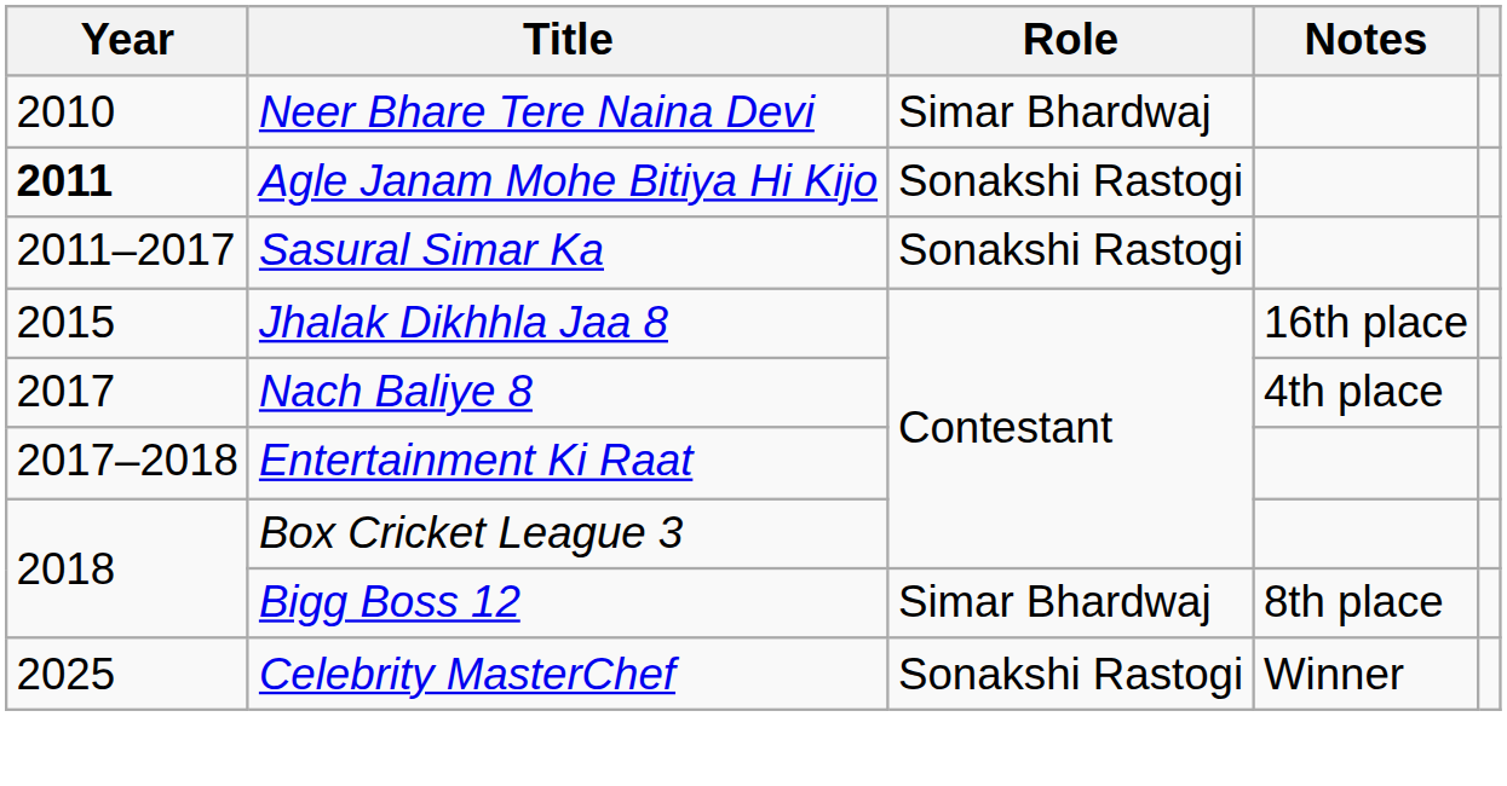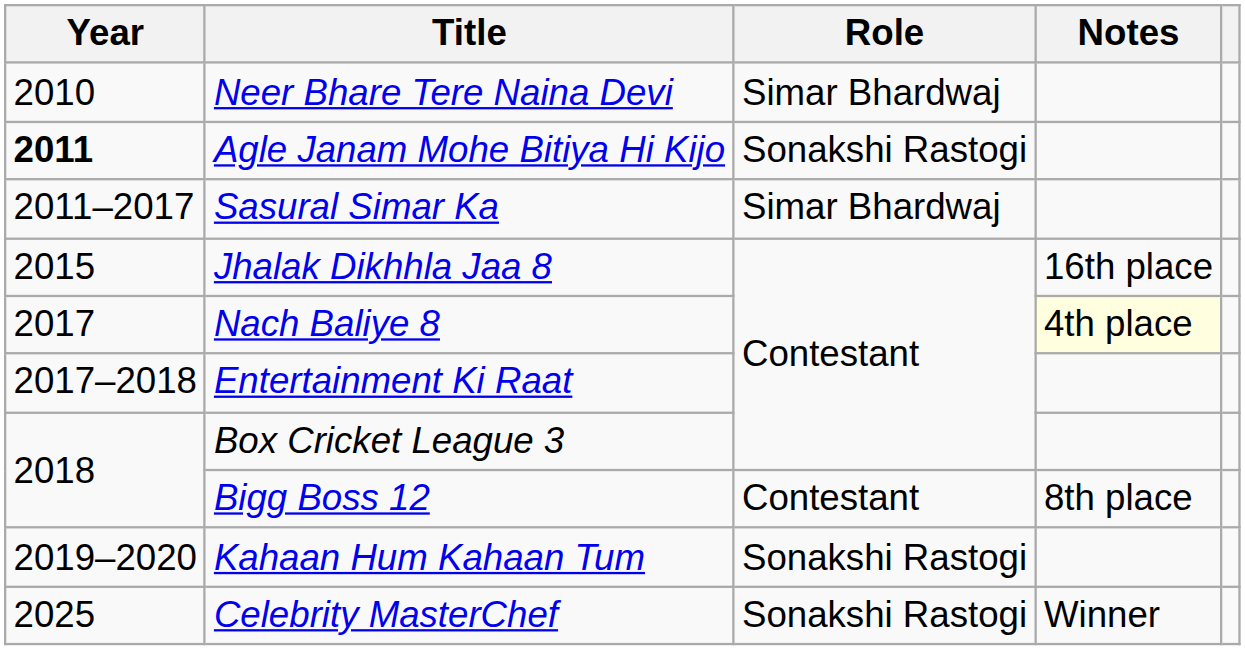 <table class="wikitable sortable">
 <tr>
 <th scope="col">Year</th>
 <th scope="col">Title</th>
 <th scope="col">Role</th>
 <th class="unsortable" scope="col">Notes</th>
 <th class="unsortable" scope="col"></th>
 </tr>
 <tr>
 <td>2010</td>
 <td><em><a href='#'>Neer Bhare Tere Naina Devi</a></em></td>
 <td>Simar Bhardwaj</td>
 <td></td>
 <td></td>
 </tr>
 <tr>
 <td><strong>2011</strong></td>
 <td><em><a href='#'>Agle Janam Mohe Bitiya Hi Kijo</a></em></td>
 <td>Sonakshi Rastogi</td>
 <td></td>
 <td></td>
 </tr>
 <tr>
 <td>2011–2017</td>
 <td><em><a href='#'>Sasural Simar Ka</a></em></td>
-<td>Sonakshi Rastogi</td>
+<td>Simar Bhardwaj</td>
 <td></td>
 <td></td>
 </tr>
 <tr>
 <td>2015</td>
 <td><em><a href='#'>Jhalak Dikhhla Jaa 8</a></em></td>
 <td rowspan="4">Contestant</td>
 <td>16th place</td>
 <td></td>
 </tr>
 <tr>
 <td>2017</td>
 <td><em><a href='#'>Nach Baliye 8</a></em></td>
-<td>4th place</td>
+<td style="background: lightyellow;">4th place</td>
 <td></td>
 </tr>
 <tr>
 <td>2017–2018</td>
 <td><em><a href='#'>Entertainment Ki Raat</a></em></td>
 <td></td>
 <td></td>
 </tr>
 <tr>
 <td rowspan="2">2018</td>
 <td><em>Box Cricket League 3</em></td>
 <td></td>
 <td></td>
 </tr>
 <tr>
 <td><em><a href='#'>Bigg Boss 12</a></em></td>
-<td>Simar Bhardwaj</td>
+<td>Contestant</td>
 <td>8th place</td>
+<td></td>
+</tr>
+<tr>
+<td>2019–2020</td>
+<td><em><a href='#'>Kahaan Hum Kahaan Tum</a></em></td>
+<td>Sonakshi Rastogi</td>
+<td></td>
 <td></td>
 </tr>
 <tr>
 <td>2025</td>
 <td><em><a href='#'> Celebrity MasterChef</a></em></td>
 <td>Sonakshi Rastogi</td>
 <td>Winner</td>
 <td></td>
 </tr>
 </table>
